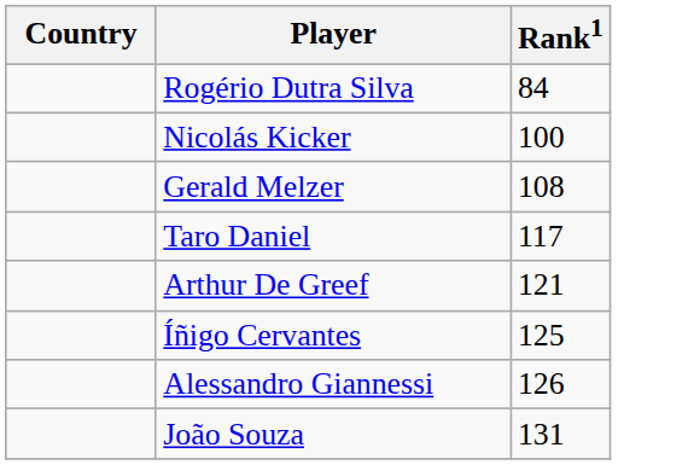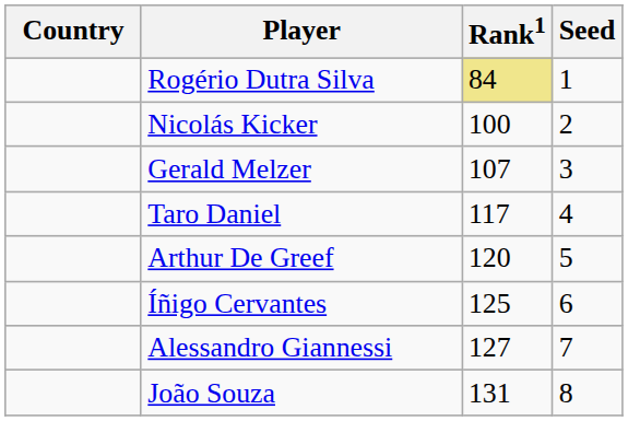 <table class="sortable wikitable">
 <tr>
 <th width="70">Country</th>
 <th width="175">Player</th>
 <th>Rank<sup>1</sup></th>
+<th>Seed</th>
 </tr>
 <tr>
 <td></td>
 <td><a href='#'>Rogério Dutra Silva</a></td>
-<td>84</td>
+<td style="background: khaki;">84</td>
+<td>1</td>
 </tr>
 <tr>
 <td></td>
 <td><a href='#'>Nicolás Kicker</a></td>
 <td>100</td>
+<td>2</td>
 </tr>
 <tr>
 <td></td>
 <td><a href='#'>Gerald Melzer</a></td>
-<td>108</td>
+<td>107</td>
+<td>3</td>
 </tr>
 <tr>
 <td></td>
 <td><a href='#'>Taro Daniel</a></td>
 <td>117</td>
+<td>4</td>
 </tr>
 <tr>
 <td></td>
 <td><a href='#'>Arthur De Greef</a></td>
-<td>121</td>
+<td>120</td>
+<td>5</td>
 </tr>
 <tr>
 <td></td>
 <td><a href='#'>Íñigo Cervantes</a></td>
 <td>125</td>
+<td>6</td>
 </tr>
 <tr>
 <td></td>
 <td><a href='#'>Alessandro Giannessi</a></td>
-<td>126</td>
+<td>127</td>
+<td>7</td>
 </tr>
 <tr>
 <td></td>
 <td><a href='#'>João Souza</a></td>
 <td>131</td>
+<td>8</td>
 </tr>
 </table>
